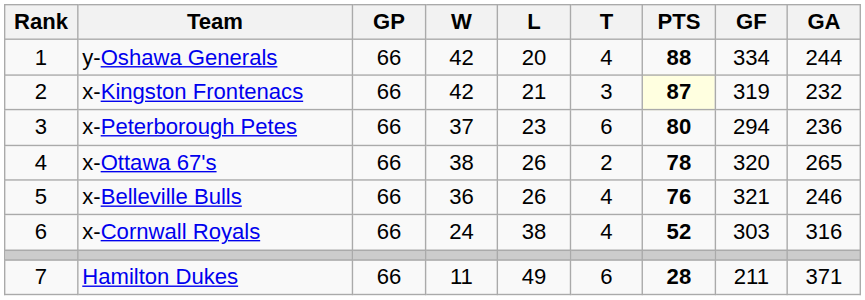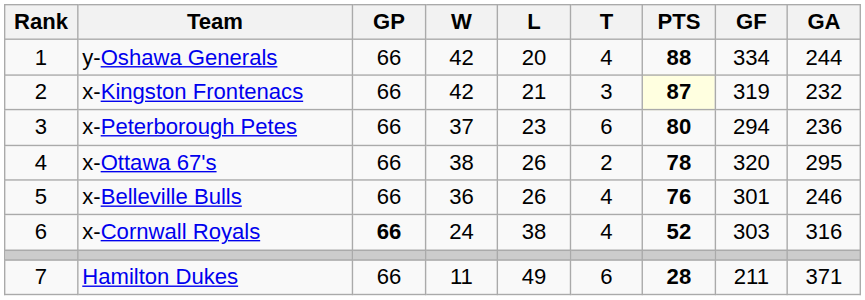 <table class="wikitable sortable" style="text-align:center">
 <tr>
 <th width="7.5%">Rank</th>
 <th width="28.5%">Team</th>
 <th width="7.5%">GP</th>
 <th width="7.5%">W</th>
 <th width="7.5%">L</th>
 <th width="7.5%">T</th>
 <th width="7.5%">PTS</th>
 <th width="7.5%">GF</th>
 <th width="7.5%">GA</th>
 </tr>
 <tr>
 <td>1</td>
 <td align=left>y-<a href='#'>Oshawa Generals</a></td>
 <td>66</td>
 <td>42</td>
 <td>20</td>
 <td>4</td>
 <td><strong>88</strong></td>
 <td>334</td>
 <td>244</td>
 </tr>
 <tr>
 <td>2</td>
 <td align=left>x-<a href='#'>Kingston Frontenacs</a></td>
 <td>66</td>
 <td>42</td>
 <td>21</td>
 <td>3</td>
 <td style="background: lightyellow;"><strong>87</strong></td>
 <td>319</td>
 <td>232</td>
 </tr>
 <tr>
 <td>3</td>
 <td align=left>x-<a href='#'>Peterborough Petes</a></td>
 <td>66</td>
 <td>37</td>
 <td>23</td>
 <td>6</td>
 <td><strong>80</strong></td>
 <td>294</td>
 <td>236</td>
 </tr>
 <tr>
 <td>4</td>
 <td align=left>x-<a href='#'>Ottawa 67's</a></td>
 <td>66</td>
 <td>38</td>
 <td>26</td>
 <td>2</td>
 <td><strong>78</strong></td>
 <td>320</td>
-<td>265</td>
+<td>295</td>
 </tr>
 <tr>
 <td>5</td>
 <td align=left>x-<a href='#'>Belleville Bulls</a></td>
 <td>66</td>
 <td>36</td>
 <td>26</td>
 <td>4</td>
 <td><strong>76</strong></td>
-<td>321</td>
+<td>301</td>
 <td>246</td>
 </tr>
 <tr>
 <td>6</td>
 <td align=left>x-<a href='#'>Cornwall Royals</a></td>
-<td>66</td>
+<td><strong>66</strong></td>
 <td>24</td>
 <td>38</td>
 <td>4</td>
 <td><strong>52</strong></td>
 <td>303</td>
 <td>316</td>
 </tr>
 <tr style="background-color:#cccccc;">
 <td></td>
 <td></td>
 <td></td>
 <td></td>
 <td></td>
 <td></td>
 <td></td>
 <td></td>
 <td></td>
 </tr>
 <tr>
 <td>7</td>
 <td align=left><a href='#'>Hamilton Dukes</a></td>
 <td>66</td>
 <td>11</td>
 <td>49</td>
 <td>6</td>
 <td><strong>28</strong></td>
 <td>211</td>
 <td>371</td>
 </tr>
 </table>
